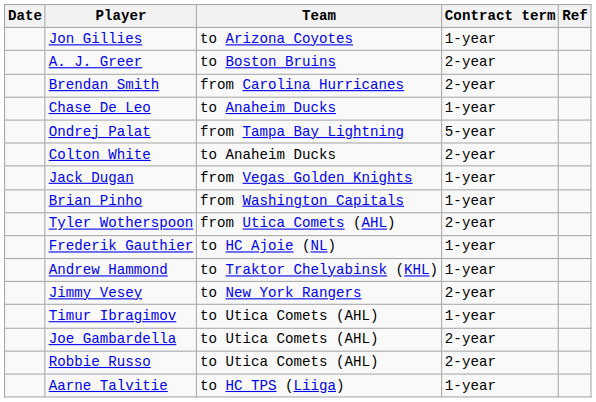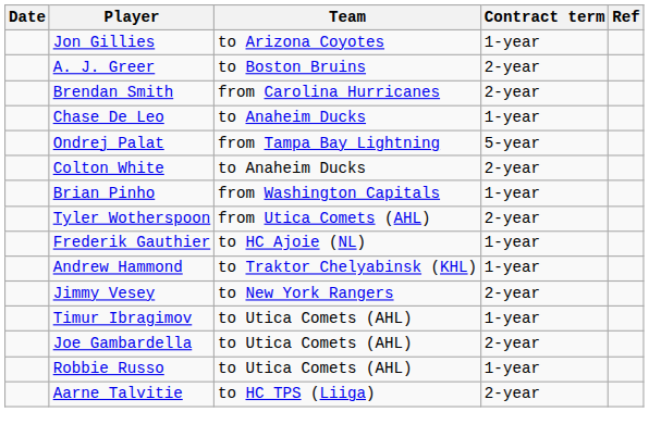 <table class="wikitable">
 <tr>
 <th>Date</th>
 <th>Player</th>
 <th>Team</th>
 <th>Contract term</th>
 <th>Ref</th>
 </tr>
 <tr>
 <td></td>
 <td><a href='#'>Jon Gillies</a></td>
 <td>to <a href='#'>Arizona Coyotes</a></td>
 <td>1-year</td>
 <td></td>
 </tr>
 <tr>
 <td></td>
 <td><a href='#'>A. J. Greer</a></td>
 <td>to <a href='#'>Boston Bruins</a></td>
 <td>2-year</td>
 <td></td>
 </tr>
 <tr>
 <td></td>
 <td><a href='#'>Brendan Smith</a></td>
 <td>from <a href='#'>Carolina Hurricanes</a></td>
 <td>2-year</td>
 <td></td>
 </tr>
 <tr>
 <td></td>
 <td><a href='#'>Chase De Leo</a></td>
 <td>to <a href='#'>Anaheim Ducks</a></td>
 <td>1-year</td>
 <td></td>
 </tr>
 <tr>
 <td></td>
 <td><a href='#'>Ondrej Palat</a></td>
 <td>from <a href='#'>Tampa Bay Lightning</a></td>
 <td>5-year</td>
 <td></td>
 </tr>
 <tr>
 <td></td>
 <td><a href='#'>Colton White</a></td>
 <td>to Anaheim Ducks</td>
 <td>2-year</td>
-<td></td>
-</tr>
-<tr>
-<td></td>
-<td><a href='#'>Jack Dugan</a></td>
-<td>from <a href='#'>Vegas Golden Knights</a></td>
-<td>1-year</td>
 <td></td>
 </tr>
 <tr>
 <td></td>
 <td><a href='#'>Brian Pinho</a></td>
 <td>from <a href='#'>Washington Capitals</a></td>
 <td>1-year</td>
 <td></td>
 </tr>
 <tr>
 <td></td>
 <td><a href='#'>Tyler Wotherspoon</a></td>
 <td>from <a href='#'>Utica Comets</a> (<a href='#'>AHL</a>)</td>
 <td>2-year</td>
 <td></td>
 </tr>
 <tr>
 <td></td>
 <td><a href='#'>Frederik Gauthier</a></td>
 <td>to <a href='#'>HC Ajoie</a> (<a href='#'>NL</a>)</td>
 <td>1-year</td>
 <td></td>
 </tr>
 <tr>
 <td></td>
 <td><a href='#'>Andrew Hammond</a></td>
 <td>to <a href='#'>Traktor Chelyabinsk</a> (<a href='#'>KHL</a>)</td>
 <td>1-year</td>
 <td></td>
 </tr>
 <tr>
 <td></td>
 <td><a href='#'>Jimmy Vesey</a></td>
 <td>to <a href='#'>New York Rangers</a></td>
 <td>2-year</td>
 <td></td>
 </tr>
 <tr>
 <td></td>
 <td><a href='#'>Timur Ibragimov</a></td>
 <td>to Utica Comets (AHL)</td>
 <td>1-year</td>
 <td></td>
 </tr>
 <tr>
 <td></td>
 <td><a href='#'>Joe Gambardella</a></td>
 <td>to Utica Comets (AHL)</td>
 <td>2-year</td>
 <td></td>
 </tr>
 <tr>
 <td></td>
 <td><a href='#'>Robbie Russo</a></td>
 <td>to Utica Comets (AHL)</td>
-<td>2-year</td>
+<td>1-year</td>
 <td></td>
 </tr>
 <tr>
 <td></td>
 <td><a href='#'>Aarne Talvitie</a></td>
 <td>to <a href='#'>HC TPS</a> (<a href='#'>Liiga</a>)</td>
-<td>1-year</td>
+<td>2-year</td>
 <td></td>
 </tr>
 </table>
